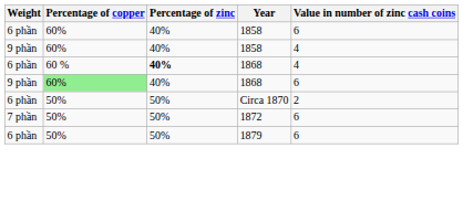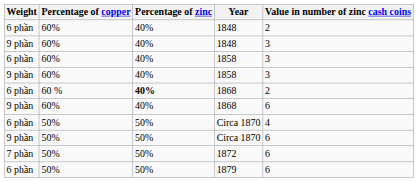 <table class="wikitable">
 <tr>
 <th>Weight</th>
 <th>Percentage of <a href='#'>copper</a></th>
 <th>Percentage of <a href='#'>zinc</a></th>
 <th>Year</th>
 <th>Value in number of zinc <a href='#'>cash coins</a></th>
 </tr>
 <tr>
 <td>6 phần</td>
 <td>60%</td>
 <td>40%</td>
+<td>1848</td>
+<td>2</td>
+</tr>
+<tr>
+<td>9 phần</td>
+<td>60%</td>
+<td>40%</td>
+<td>1848</td>
+<td>3</td>
+</tr>
+<tr>
+<td>6 phần</td>
+<td>60%</td>
+<td>40%</td>
 <td>1858</td>
-<td>6</td>
+<td>3</td>
 </tr>
 <tr>
 <td>9 phần</td>
 <td>60%</td>
 <td>40%</td>
 <td>1858</td>
-<td>4</td>
+<td>3</td>
 </tr>
 <tr>
 <td>6 phần</td>
 <td>60 %</td>
 <td><strong>40%</strong></td>
 <td>1868</td>
-<td>4</td>
+<td>2</td>
 </tr>
 <tr>
 <td>9 phần</td>
-<td style="background: lightgreen;">60%</td>
+<td>60%</td>
 <td>40%</td>
 <td>1868</td>
 <td>6</td>
 </tr>
 <tr>
 <td>6 phần</td>
 <td>50%</td>
 <td>50%</td>
 <td>Circa 1870</td>
-<td>2</td>
+<td>4</td>
+</tr>
+<tr>
+<td>9 phần</td>
+<td>50%</td>
+<td>50%</td>
+<td>Circa 1870</td>
+<td>6</td>
 </tr>
 <tr>
 <td>7 phần</td>
 <td>50%</td>
 <td>50%</td>
 <td>1872</td>
 <td>6</td>
 </tr>
 <tr>
 <td>6 phần</td>
 <td>50%</td>
 <td>50%</td>
 <td>1879</td>
 <td>6</td>
 </tr>
 </table>
